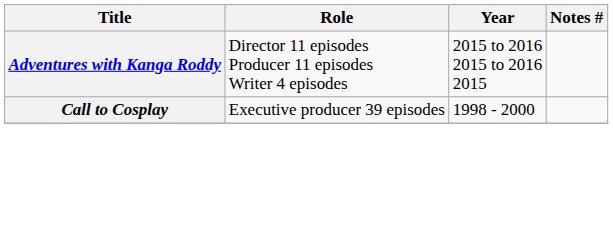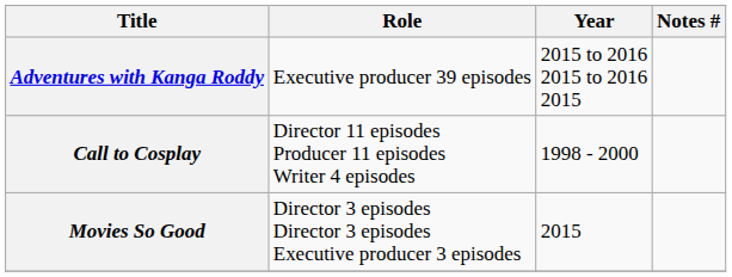 <table class="wikitable plainrowheaders sortable">
 <tr>
 <th scope="col">Title</th>
 <th scope="col">Role</th>
 <th scope="col">Year</th>
 <th scope="col" class="unsortable">Notes #</th>
 </tr>
 <tr>
 <th scope="row"><em><a href='#'>Adventures with Kanga Roddy</a></em></th>
-<td>Director 11 episodes<br>Producer 11 episodes<br>Writer 4 episodes</td>
+<td>Executive producer 39 episodes</td>
 <td>2015 to 2016<br>2015 to 2016<br>2015</td>
 <td></td>
 </tr>
 <tr>
 <th scope="row"><em>Call to Cosplay</em></th>
-<td>Executive producer 39 episodes</td>
+<td>Director 11 episodes<br>Producer 11 episodes<br>Writer 4 episodes</td>
 <td>1998 - 2000</td>
+<td></td>
+</tr>
+<tr>
+<th scope="row"><em>Movies So Good</em></th>
+<td>Director 3 episodes<br>Director 3 episodes<br>Executive producer 3 episodes</td>
+<td>2015</td>
 <td></td>
 </tr>
 <tr>
 </tr>
 </table>
